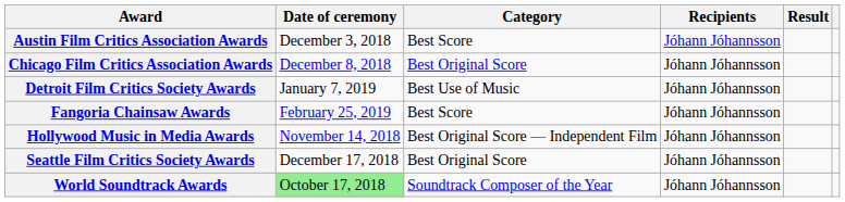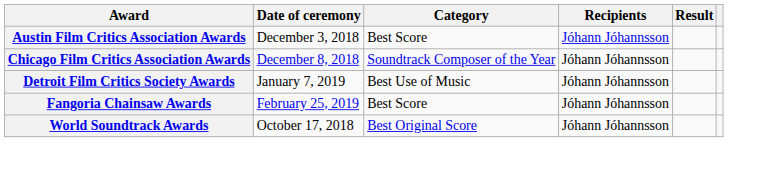 <table class="wikitable plainrowheaders sortable">
 <tr>
 <th scope="col">Award</th>
 <th scope="col">Date of ceremony</th>
 <th scope="col">Category</th>
 <th scope="col">Recipients</th>
 <th scope="col">Result</th>
 <th scope="col" class="unsortable"></th>
 </tr>
 <tr>
 <th scope="row"><a href='#'>Austin Film Critics Association Awards</a></th>
 <td>December 3, 2018</td>
 <td>Best Score</td>
 <td><a href='#'>Jóhann Jóhannsson</a></td>
 <td></td>
 <td style="text-align:center;"><br></td>
 </tr>
 <tr>
 <th scope="row"><a href='#'>Chicago Film Critics Association Awards</a></th>
 <td><a href='#'>December 8, 2018</a></td>
-<td><a href='#'>Best Original Score</a></td>
+<td><a href='#'>Soundtrack Composer of the Year</a></td>
 <td>Jóhann Jóhannsson</td>
 <td></td>
 <td style="text-align:center;"></td>
 </tr>
 <tr>
 <th scope="row"><a href='#'>Detroit Film Critics Society Awards</a></th>
 <td>January 7, 2019</td>
 <td>Best Use of Music</td>
 <td>Jóhann Jóhannsson</td>
 <td></td>
 <td style="text-align:center;"></td>
 </tr>
 <tr>
 <th scope="row"><a href='#'>Fangoria Chainsaw Awards</a></th>
 <td><a href='#'>February 25, 2019</a></td>
 <td>Best Score</td>
 <td>Jóhann Jóhannsson</td>
 <td></td>
 <td style="text-align:center;"><br></td>
 </tr>
 <tr>
-<th scope="row"><a href='#'>Hollywood Music in Media Awards</a></th>
-<td><a href='#'>November 14, 2018</a></td>
-<td>Best Original Score — Independent Film</td>
-<td>Jóhann Jóhannsson</td>
-<td></td>
-<td style="text-align:center;"></td>
-</tr>
-<tr>
-<th scope="row"><a href='#'>Seattle Film Critics Society Awards</a></th>
-<td>December 17, 2018</td>
-<td>Best Original Score</td>
-<td>Jóhann Jóhannsson</td>
-<td></td>
-<td style="text-align:center;"></td>
-</tr>
-<tr>
 <th scope="row"><a href='#'>World Soundtrack Awards</a></th>
-<td style="background: lightgreen;">October 17, 2018</td>
-<td><a href='#'>Soundtrack Composer of the Year</a></td>
+<td>October 17, 2018</td>
+<td><a href='#'>Best Original Score</a></td>
 <td>Jóhann Jóhannsson</td>
 <td></td>
 <td style="text-align:center;"><br></td>
 </tr>
 </table>
